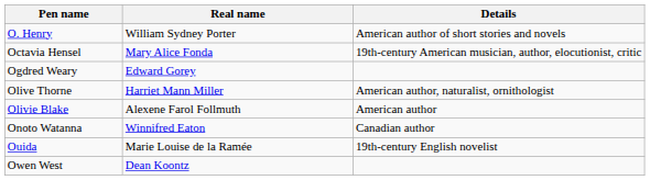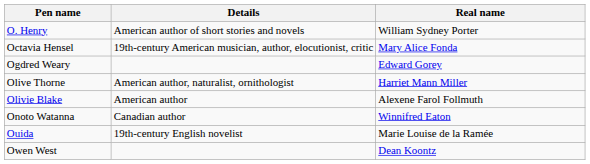 <table class="wikitable sortable">
 <tr>
 <th style="width:150px;">Pen name</th>
+<th class=unsortable>Details</th>
 <th style="width:300px;">Real name</th>
-<th class=unsortable>Details</th>
 </tr>
 <tr>
 <td><a href='#'>O. Henry</a></td>
+<td>American author of short stories and novels</td>
 <td>William Sydney Porter</td>
-<td>American author of short stories and novels</td>
 </tr>
 <tr>
 <td>Octavia Hensel</td>
+<td>19th-century American musician, author, elocutionist, critic</td>
 <td><a href='#'>Mary Alice Fonda</a></td>
-<td>19th-century American musician, author, elocutionist, critic</td>
 </tr>
 <tr>
 <td>Ogdred Weary</td>
+<td></td>
 <td><a href='#'>Edward Gorey</a></td>
-<td></td>
 </tr>
 <tr>
 <td>Olive Thorne</td>
+<td>American author, naturalist, ornithologist</td>
 <td><a href='#'>Harriet Mann Miller</a></td>
-<td>American author, naturalist, ornithologist</td>
 </tr>
 <tr>
 <td><a href='#'>Olivie Blake</a></td>
+<td>American author</td>
 <td>Alexene Farol Follmuth</td>
-<td>American author</td>
 </tr>
 <tr>
 <td>Onoto Watanna</td>
+<td>Canadian author</td>
 <td><a href='#'>Winnifred Eaton</a></td>
-<td>Canadian author</td>
 </tr>
 <tr>
 <td><a href='#'>Ouida</a></td>
+<td>19th-century English novelist</td>
 <td>Marie Louise de la Ramée</td>
-<td>19th-century English novelist</td>
 </tr>
 <tr>
 <td>Owen West</td>
+<td></td>
 <td><a href='#'>Dean Koontz</a></td>
-<td></td>
 </tr>
 </table>
